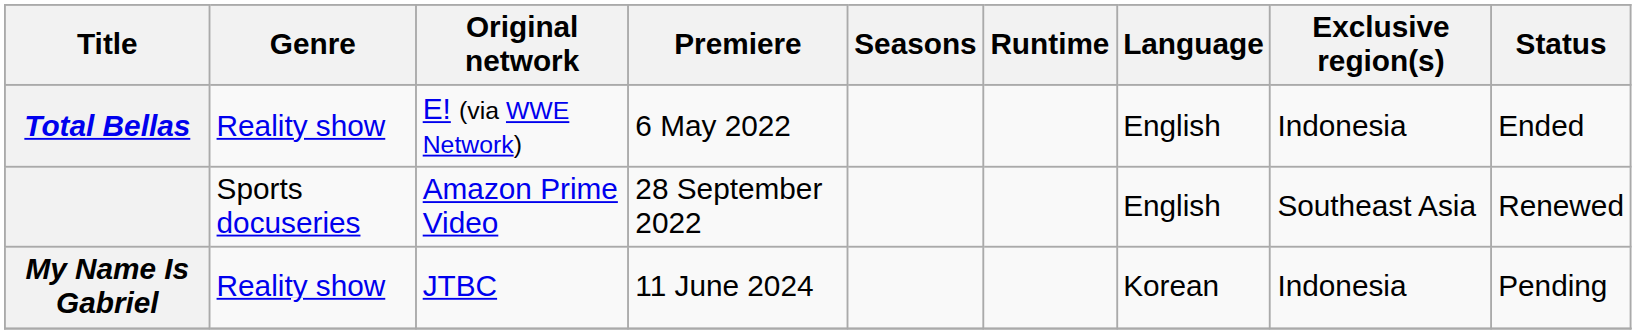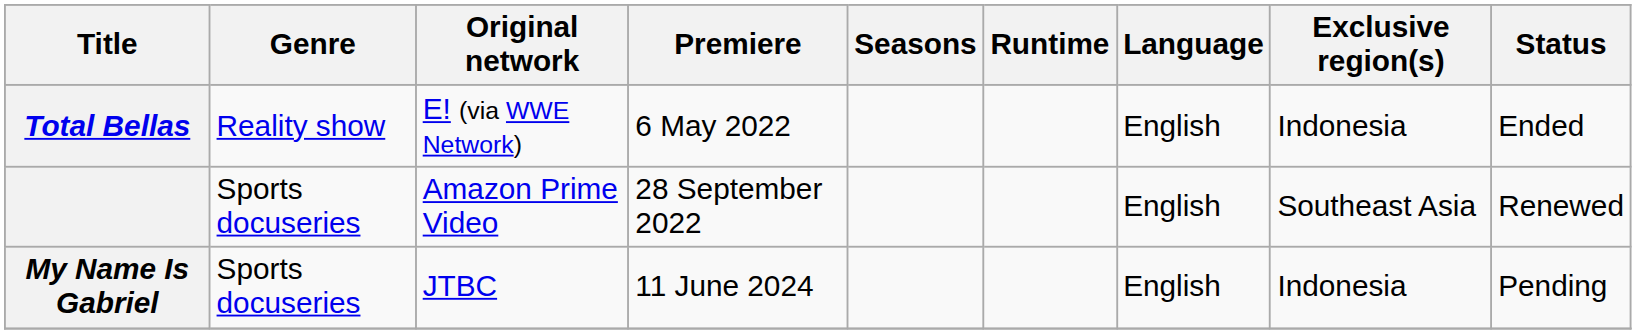 <table class="wikitable plainrowheaders sortable" style="width:99%;">
 <tr>
 <th>Title</th>
 <th>Genre</th>
 <th>Original network</th>
 <th>Premiere</th>
 <th>Seasons</th>
 <th>Runtime</th>
 <th>Language</th>
 <th>Exclusive region(s)</th>
 <th>Status</th>
 </tr>
 <tr>
 <th scope="row"><em><a href='#'>Total Bellas</a></em></th>
 <td><a href='#'>Reality show</a></td>
 <td><a href='#'>E!</a> <small>(via <a href='#'>WWE Network</a>)</small></td>
 <td>6 May 2022</td>
 <td></td>
 <td></td>
 <td>English</td>
 <td>Indonesia</td>
 <td>Ended</td>
 </tr>
 <tr>
 <th scope="row"><em></em></th>
 <td>Sports <a href='#'>docuseries</a></td>
 <td><a href='#'>Amazon Prime Video</a></td>
 <td>28 September 2022</td>
 <td></td>
 <td></td>
 <td>English</td>
 <td>Southeast Asia</td>
 <td>Renewed</td>
 </tr>
 <tr>
 <th scope="row"><em>My Name Is Gabriel</em></th>
-<td><a href='#'>Reality show</a></td>
+<td>Sports <a href='#'>docuseries</a></td>
 <td><a href='#'>JTBC</a></td>
 <td>11 June 2024</td>
 <td></td>
 <td></td>
-<td>Korean</td>
+<td>English</td>
 <td>Indonesia</td>
 <td>Pending</td>
 </tr>
 <tr>
 </tr>
 </table>
